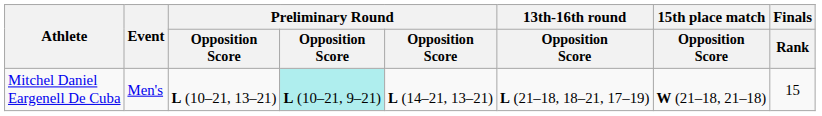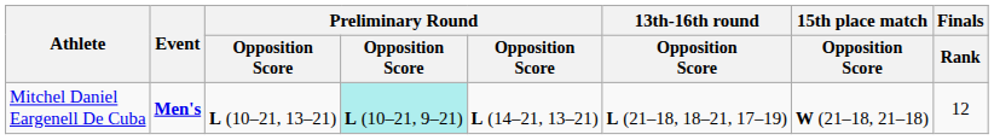 <table class="wikitable" border="1" style="font-size:90%">
 <tr>
 <th rowspan=2>Athlete</th>
 <th rowspan=2>Event</th>
 <th colspan=3>Preliminary Round</th>
 <th>13th-16th round</th>
 <th>15th place match</th>
 <th colspan=2>Finals</th>
 </tr>
 <tr style="font-size:95%">
 <th>Opposition<br>Score</th>
 <th>Opposition<br>Score</th>
 <th>Opposition<br>Score</th>
 <th>Opposition<br>Score</th>
 <th>Opposition<br>Score</th>
 <th>Rank</th>
 </tr>
 <tr align=center>
 <td align=left><a href='#'>Mitchel Daniel</a><br><a href='#'>Eargenell De Cuba</a></td>
-<td align=left><a href='#'>Men's</a></td>
+<td align=left><strong><a href='#'>Men's</a></strong></td>
 <td> <br> <strong>L</strong> (10–21, 13–21)</td>
 <td style="background: paleturquoise;"><br><strong>L</strong> (10–21, 9–21)</td>
 <td><br><strong>L</strong> (14–21, 13–21)</td>
 <td><br><strong>L</strong> (21–18, 18–21, 17–19)</td>
 <td><br><strong>W</strong> (21–18, 21–18)</td>
-<td>15</td>
+<td>12</td>
 </tr>
 </table>
